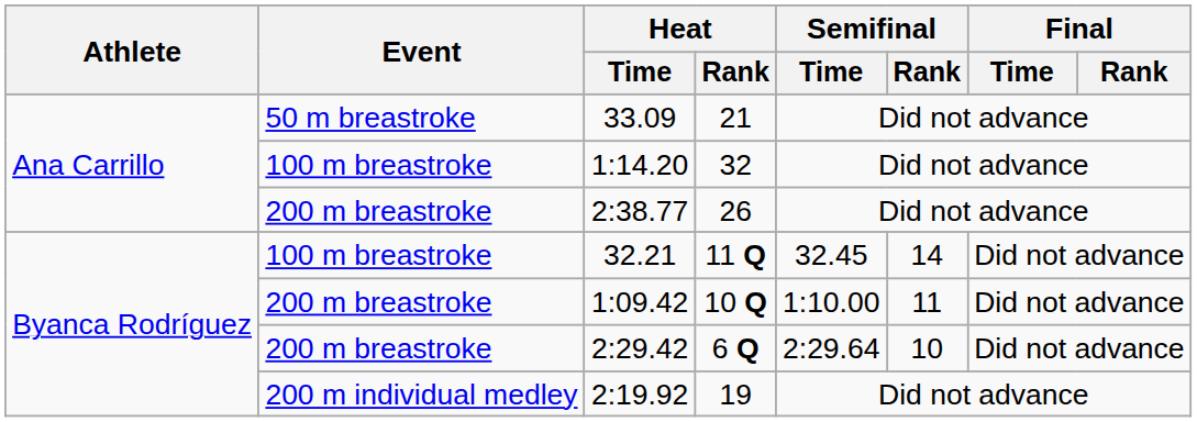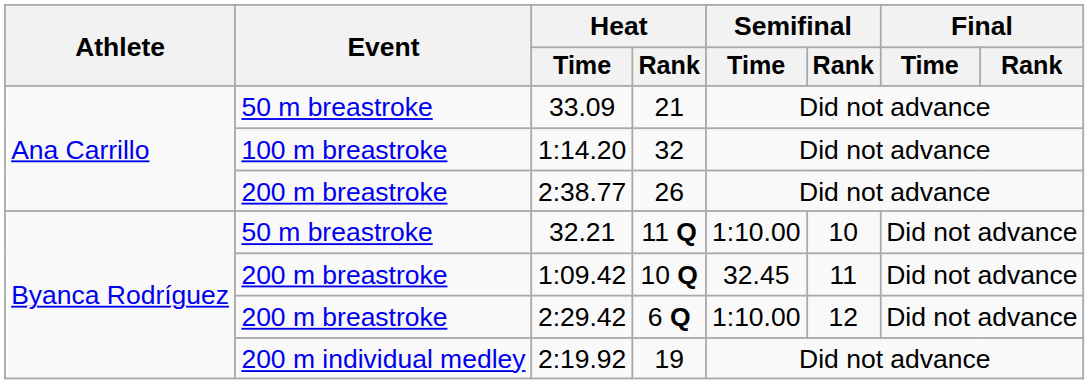 <table class=wikitable style="font-size:90%">
 <tr>
 <th rowspan="2">Athlete</th>
 <th rowspan="2">Event</th>
 <th colspan="2">Heat</th>
 <th colspan="2">Semifinal</th>
 <th colspan="2">Final</th>
 </tr>
 <tr style="font-size:95%">
 <th>Time</th>
 <th>Rank</th>
 <th>Time</th>
 <th>Rank</th>
 <th>Time</th>
 <th>Rank</th>
 </tr>
 <tr align=center>
 <td align=left rowspan = 3><a href='#'>Ana Carrillo</a></td>
 <td align=left><a href='#'>50 m breastroke</a></td>
 <td>33.09</td>
 <td>21</td>
 <td colspan = 4>Did not advance</td>
 </tr>
 <tr align=center>
 <td align=left><a href='#'>100 m breastroke</a></td>
 <td>1:14.20</td>
 <td>32</td>
 <td colspan = 4>Did not advance</td>
 </tr>
 <tr align=center>
 <td align=left><a href='#'>200 m breastroke</a></td>
 <td>2:38.77</td>
 <td>26</td>
 <td colspan = 4>Did not advance</td>
 </tr>
 <tr align=center>
 <td align=left rowspan = 4><a href='#'>Byanca Rodríguez</a></td>
-<td align=left><a href='#'>100 m breastroke</a></td>
+<td align=left><a href='#'>50 m breastroke</a></td>
 <td>32.21</td>
 <td>11 <strong>Q</strong></td>
-<td>32.45</td>
-<td>14</td>
+<td>1:10.00</td>
+<td>10</td>
 <td colspan = 2>Did not advance</td>
 </tr>
 <tr align=center>
 <td align=left><a href='#'>200 m breastroke</a></td>
 <td>1:09.42</td>
 <td>10 <strong>Q</strong></td>
-<td>1:10.00</td>
+<td>32.45</td>
 <td>11</td>
 <td colspan=2>Did not advance</td>
 </tr>
 <tr align=center>
 <td align=left><a href='#'>200 m breastroke</a></td>
 <td>2:29.42</td>
 <td>6 <strong>Q</strong></td>
-<td>2:29.64</td>
-<td>10</td>
+<td>1:10.00</td>
+<td>12</td>
 <td colspan = 2>Did not advance</td>
 </tr>
 <tr align=center>
 <td align=left><a href='#'>200 m individual medley</a></td>
 <td>2:19.92</td>
 <td>19</td>
 <td colspan=4>Did not advance</td>
 </tr>
 </table>
